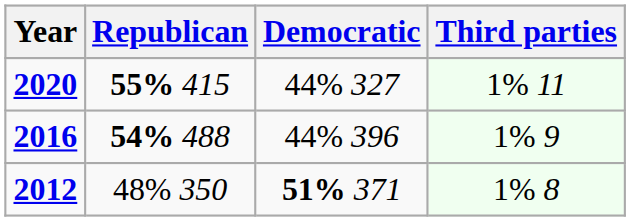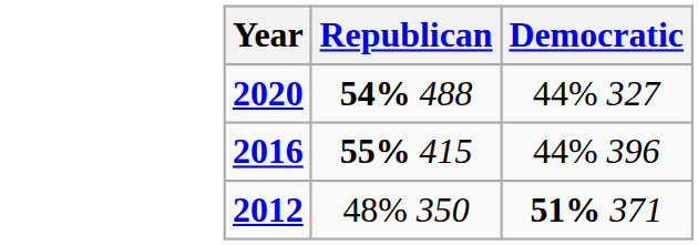 <table class="wikitable" style="float:right; font-size:95%;">
 <tr bgcolor="lightgrey">
 <th>Year</th>
 <th><a href='#'>Republican</a></th>
 <th><a href='#'>Democratic</a></th>
-<th><a href='#'>Third parties</a></th>
 </tr>
 <tr>
 <td><strong><a href='#'>2020</a></strong></td>
-<td style="text-align:center;" ><strong>55%</strong> <em>415</em></td>
+<td style="text-align:center;" ><strong>54%</strong> <em>488</em></td>
 <td style="text-align:center;" >44% <em>327</em></td>
-<td style="text-align:center; background:honeyDew;">1% <em>11</em></td>
 </tr>
 <tr>
 <td><strong><a href='#'>2016</a></strong></td>
-<td style="text-align:center;" ><strong>54%</strong> <em>488</em></td>
+<td style="text-align:center;" ><strong>55%</strong> <em>415</em></td>
 <td style="text-align:center;" >44% <em>396</em></td>
-<td style="text-align:center; background:honeyDew;">1% <em>9</em></td>
 </tr>
 <tr>
 <td><strong><a href='#'>2012</a></strong></td>
 <td style="text-align:center;" >48% <em>350</em></td>
 <td style="text-align:center;" ><strong>51%</strong> <em>371</em></td>
-<td style="text-align:center; background:honeyDew;">1% <em>8</em></td>
 </tr>
 </table>
